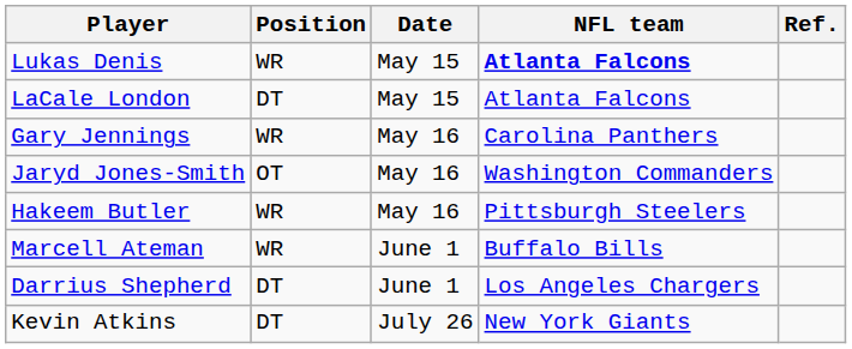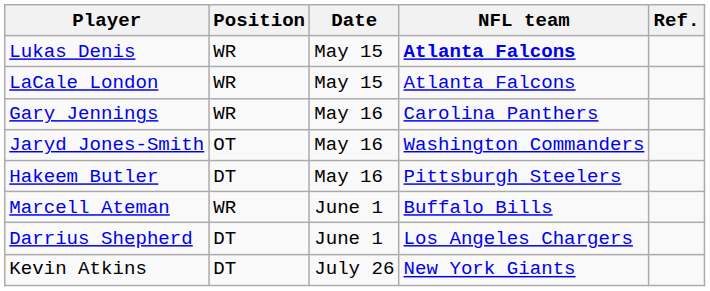 <table class="wikitable sortable">
 <tr>
 <th>Player</th>
 <th>Position</th>
 <th>Date</th>
 <th>NFL team</th>
 <th class=unsortable>Ref.</th>
 </tr>
 <tr>
 <td><a href='#'>Lukas Denis</a></td>
 <td>WR</td>
 <td>May 15</td>
 <td><strong><a href='#'>Atlanta Falcons</a></strong></td>
 <td></td>
 </tr>
 <tr>
 <td><a href='#'>LaCale London</a></td>
-<td>DT</td>
+<td>WR</td>
 <td>May 15</td>
 <td><a href='#'>Atlanta Falcons</a></td>
 <td></td>
 </tr>
 <tr>
 <td><a href='#'>Gary Jennings</a></td>
 <td>WR</td>
 <td>May 16</td>
 <td><a href='#'>Carolina Panthers</a></td>
 <td></td>
 </tr>
 <tr>
 <td><a href='#'>Jaryd Jones-Smith</a></td>
 <td>OT</td>
 <td>May 16</td>
 <td><a href='#'>Washington Commanders</a></td>
 <td></td>
 </tr>
 <tr>
 <td><a href='#'>Hakeem Butler</a></td>
-<td>WR</td>
+<td>DT</td>
 <td>May 16</td>
 <td><a href='#'>Pittsburgh Steelers</a></td>
 <td></td>
 </tr>
 <tr>
 <td><a href='#'>Marcell Ateman</a></td>
 <td>WR</td>
 <td>June 1</td>
 <td><a href='#'>Buffalo Bills</a></td>
 <td></td>
 </tr>
 <tr>
 <td><a href='#'>Darrius Shepherd</a></td>
 <td>DT</td>
 <td>June 1</td>
 <td><a href='#'>Los Angeles Chargers</a></td>
 <td></td>
 </tr>
 <tr>
 <td>Kevin Atkins</td>
 <td>DT</td>
 <td>July 26</td>
 <td><a href='#'>New York Giants</a></td>
 <td></td>
 </tr>
 </table>
